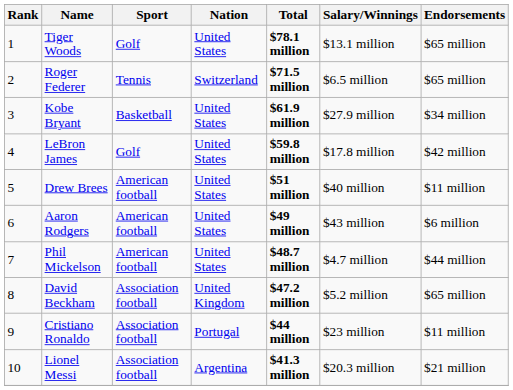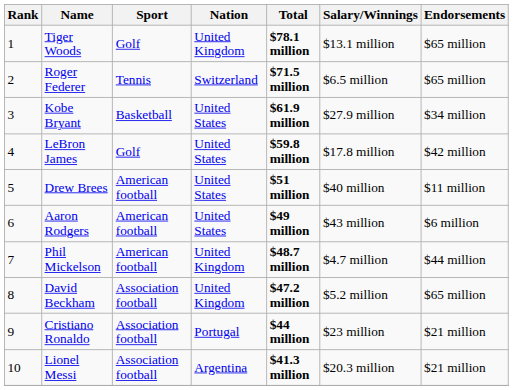 <table class="wikitable sortable" border="1">
 <tr>
 <th scope="col">Rank</th>
 <th scope="col">Name</th>
 <th scope="col">Sport</th>
 <th scope="col">Nation</th>
 <th scope="col">Total</th>
 <th scope="col">Salary/Winnings</th>
 <th scope="col">Endorsements</th>
 </tr>
 <tr>
 <td>1</td>
 <td><a href='#'>Tiger Woods</a></td>
 <td><a href='#'>Golf</a></td>
-<td> <a href='#'>United States</a></td>
+<td> <a href='#'>United Kingdom</a></td>
 <td><strong>$78.1 million</strong></td>
 <td>$13.1 million</td>
 <td>$65 million</td>
 </tr>
 <tr>
 <td>2</td>
 <td><a href='#'>Roger Federer</a></td>
 <td><a href='#'>Tennis</a></td>
 <td> <a href='#'>Switzerland</a></td>
 <td><strong>$71.5 million</strong></td>
 <td>$6.5 million</td>
 <td>$65 million</td>
 </tr>
 <tr>
 <td>3</td>
 <td><a href='#'>Kobe Bryant</a></td>
 <td><a href='#'>Basketball</a></td>
 <td> <a href='#'>United States</a></td>
 <td><strong>$61.9 million</strong></td>
 <td>$27.9 million</td>
 <td>$34 million</td>
 </tr>
 <tr>
 <td>4</td>
 <td><a href='#'>LeBron James</a></td>
 <td><a href='#'>Golf</a></td>
 <td> <a href='#'>United States</a></td>
 <td><strong>$59.8 million</strong></td>
 <td>$17.8 million</td>
 <td>$42 million</td>
 </tr>
 <tr>
 <td>5</td>
 <td><a href='#'>Drew Brees</a></td>
 <td><a href='#'>American football</a></td>
 <td> <a href='#'>United States</a></td>
 <td><strong>$51 million</strong></td>
 <td>$40 million</td>
 <td>$11 million</td>
 </tr>
 <tr>
 <td>6</td>
 <td><a href='#'>Aaron Rodgers</a></td>
 <td><a href='#'>American football</a></td>
 <td> <a href='#'>United States</a></td>
 <td><strong>$49 million</strong></td>
 <td>$43 million</td>
 <td>$6 million</td>
 </tr>
 <tr>
 <td>7</td>
 <td><a href='#'>Phil Mickelson</a></td>
 <td><a href='#'>American football</a></td>
-<td> <a href='#'>United States</a></td>
+<td> <a href='#'>United Kingdom</a></td>
 <td><strong>$48.7 million</strong></td>
 <td>$4.7 million</td>
 <td>$44 million</td>
 </tr>
 <tr>
 <td>8</td>
 <td><a href='#'>David Beckham</a></td>
 <td><a href='#'>Association football</a></td>
 <td> <a href='#'>United Kingdom</a></td>
 <td><strong>$47.2 million</strong></td>
 <td>$5.2 million</td>
 <td>$65 million</td>
 </tr>
 <tr>
 <td>9</td>
 <td><a href='#'>Cristiano Ronaldo</a></td>
 <td><a href='#'>Association football</a></td>
 <td> <a href='#'>Portugal</a></td>
 <td><strong>$44 million</strong></td>
 <td>$23 million</td>
-<td>$11 million</td>
+<td>$21 million</td>
 </tr>
 <tr>
 <td>10</td>
 <td><a href='#'>Lionel Messi</a></td>
 <td><a href='#'>Association football</a></td>
 <td> <a href='#'>Argentina</a></td>
 <td><strong>$41.3 million</strong></td>
 <td>$20.3 million</td>
 <td>$21 million</td>
 </tr>
 <tr>
 </tr>
 </table>
